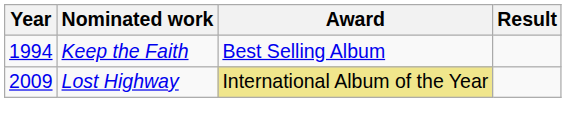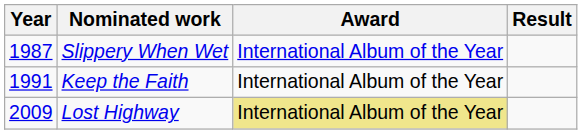 <table class="wikitable">
 <tr>
 <th>Year</th>
 <th>Nominated work</th>
 <th>Award</th>
 <th>Result</th>
 </tr>
 <tr>
-<td style="text-align:center;"><a href='#'>1994</a></td>
+<td style="text-align:center;"><a href='#'>1987</a></td>
+<td><em><a href='#'>Slippery When Wet</a></em></td>
+<td><a href='#'>International Album of the Year</a></td>
+<td></td>
+</tr>
+<tr>
+<td style="text-align:center;"><a href='#'>1991</a></td>
 <td><em><a href='#'>Keep the Faith</a></em></td>
-<td><a href='#'>Best Selling Album</a></td>
+<td>International Album of the Year</td>
 <td></td>
 </tr>
 <tr>
 <td style="text-align:center;"><a href='#'>2009</a></td>
 <td><em><a href='#'>Lost Highway</a></em></td>
 <td style="background: khaki;">International Album of the Year</td>
 <td></td>
 </tr>
 </table>
